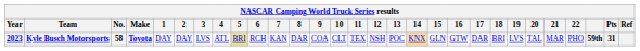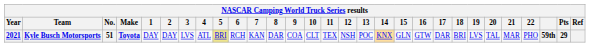 <table class="wikitable" style="text-align:center; font-size:75%">
 <tr>
 <th colspan=45><a href='#'>NASCAR Camping World Truck Series</a> results</th>
 </tr>
 <tr>
 <th>Year</th>
 <th>Team</th>
 <th>No.</th>
 <th>Make</th>
 <th>1</th>
 <th>2</th>
 <th>3</th>
 <th>4</th>
 <th>5</th>
 <th>6</th>
 <th>7</th>
 <th>8</th>
 <th>9</th>
 <th>10</th>
 <th>11</th>
 <th>12</th>
 <th>13</th>
 <th>14</th>
 <th>15</th>
 <th>16</th>
 <th>17</th>
 <th>18</th>
 <th>19</th>
 <th>20</th>
 <th>21</th>
 <th>22</th>
 <th></th>
 <th>Pts</th>
 <th>Ref</th>
 </tr>
 <tr>
-<th><a href='#'>2023</a></th>
+<th><a href='#'>2021</a></th>
 <th><a href='#'>Kyle Busch Motorsports</a></th>
-<th>58</th>
+<th>51</th>
 <th><a href='#'>Toyota</a></th>
 <td><a href='#'>DAY</a></td>
 <td><a href='#'>DAY</a></td>
 <td><a href='#'>LVS</a></td>
 <td><a href='#'>ATL</a></td>
 <td style="background: khaki;"><a href='#'>BRI</a></td>
 <td><a href='#'>RCH</a></td>
 <td><a href='#'>KAN</a></td>
 <td><a href='#'>DAR</a></td>
 <td><a href='#'>COA</a></td>
 <td><a href='#'>CLT</a></td>
 <td><a href='#'>TEX</a></td>
 <td><a href='#'>NSH</a></td>
 <td><a href='#'>POC</a></td>
 <td style="background:#FFDF9F;"><a href='#'>KNX</a><br></td>
 <td><a href='#'>GLN</a></td>
 <td><a href='#'>GTW</a></td>
 <td><a href='#'>DAR</a></td>
 <td><a href='#'>BRI</a></td>
 <td><a href='#'>LVS</a></td>
 <td><a href='#'>TAL</a></td>
 <td><a href='#'>MAR</a></td>
 <td><a href='#'>PHO</a></td>
 <th>59th</th>
-<th>31</th>
+<th>29</th>
 <th></th>
 </tr>
 </table>
